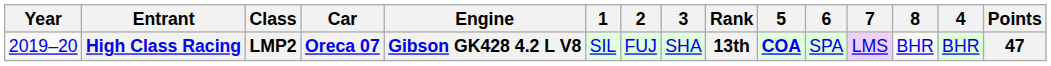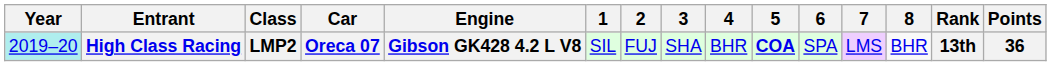 <table class="wikitable" style="text-align:center; font-size:85%">
 <tr>
 <th>Year</th>
 <th>Entrant</th>
 <th>Class</th>
 <th>Car</th>
 <th>Engine</th>
 <th>1</th>
 <th>2</th>
 <th>3</th>
-<th>Rank</th>
+<th>4</th>
 <th>5</th>
 <th>6</th>
 <th>7</th>
 <th>8</th>
-<th>4</th>
+<th>Rank</th>
 <th>Points</th>
 </tr>
 <tr>
-<td nowrap><a href='#'>2019–20</a></td>
+<td nowrap style="background: paleturquoise;"><a href='#'>2019–20</a></td>
 <th nowrap><a href='#'>High Class Racing</a></th>
 <th>LMP2</th>
 <th nowrap><a href='#'>Oreca 07</a></th>
 <th nowrap><a href='#'>Gibson</a> GK428 4.2 L V8</th>
 <td style="background:#DFFFDF;"><a href='#'>SIL</a><br></td>
 <td style="background:#DFFFDF;"><a href='#'>FUJ</a><br></td>
 <td style="background:#DFFFDF;"><a href='#'>SHA</a><br></td>
-<th>13th</th>
+<td style="background:#DFFFDF;"><a href='#'>BHR</a><br></td>
 <td style="background:#DFFFDF;"><strong><a href='#'>COA</a><br></strong></td>
 <td style="background:#DFFFDF;"><a href='#'>SPA</a><br></td>
 <td style="background:#EFCFFF;"><a href='#'>LMS</a><br></td>
 <td><a href='#'>BHR</a></td>
-<td style="background:#DFFFDF;"><a href='#'>BHR</a><br></td>
-<th>47</th>
+<th>13th</th>
+<th>36</th>
 </tr>
 </table>
